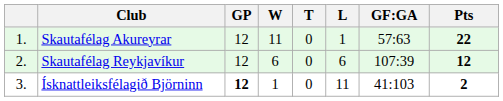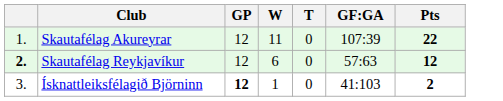 <table class="wikitable">
 <tr>
 <th width="30"></th>
 <th width="200">Club</th>
 <th width="30">GP</th>
 <th width="30">W</th>
 <th width="30">T</th>
-<th width="30">L</th>
 <th width="70">GF:GA</th>
 <th width="70">Pts</th>
 </tr>
 <tr bgcolor="#e6fae6" align="center">
 <td>1.</td>
 <td align="left"><a href='#'>Skautafélag Akureyrar</a></td>
 <td>12</td>
 <td>11</td>
 <td>0</td>
-<td>1</td>
-<td>57:63</td>
+<td>107:39</td>
 <td><strong>22</strong></td>
 </tr>
 <tr bgcolor="#e6fae6" align="center">
-<td>2.</td>
+<td><strong>2.</strong></td>
 <td align="left"><a href='#'>Skautafélag Reykjavíkur</a></td>
 <td>12</td>
 <td>6</td>
 <td>0</td>
-<td>6</td>
-<td>107:39</td>
+<td>57:63</td>
 <td><strong>12</strong></td>
 </tr>
 <tr bgcolor="#FFFFFF" align="center">
 <td>3.</td>
 <td align="left"><a href='#'>Ísknattleiksfélagið Björninn</a></td>
 <td><strong>12</strong></td>
 <td>1</td>
 <td>0</td>
-<td>11</td>
 <td>41:103</td>
 <td><strong>2</strong></td>
 </tr>
 </table>
